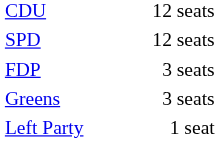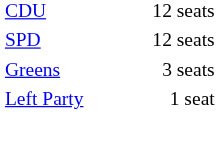 <table cellpadding="2" style="width:180px; text-align:right; white-space:nowrap;">
 <tr>
 <td style="text-align:left;"><a href='#'>CDU</a></td>
 <td>12 seats</td>
 </tr>
 <tr>
 <td style="text-align:left;"><a href='#'>SPD</a></td>
 <td>12 seats</td>
 </tr>
 <tr>
-<td style="text-align:left;"><a href='#'>FDP</a></td>
-<td>3 seats</td>
-</tr>
-<tr>
 <td style="text-align:left;"><a href='#'>Greens</a></td>
 <td>3 seats</td>
 </tr>
 <tr>
 <td style="text-align:left;"><a href='#'>Left Party</a></td>
 <td>1 seat</td>
 </tr>
 </table>
